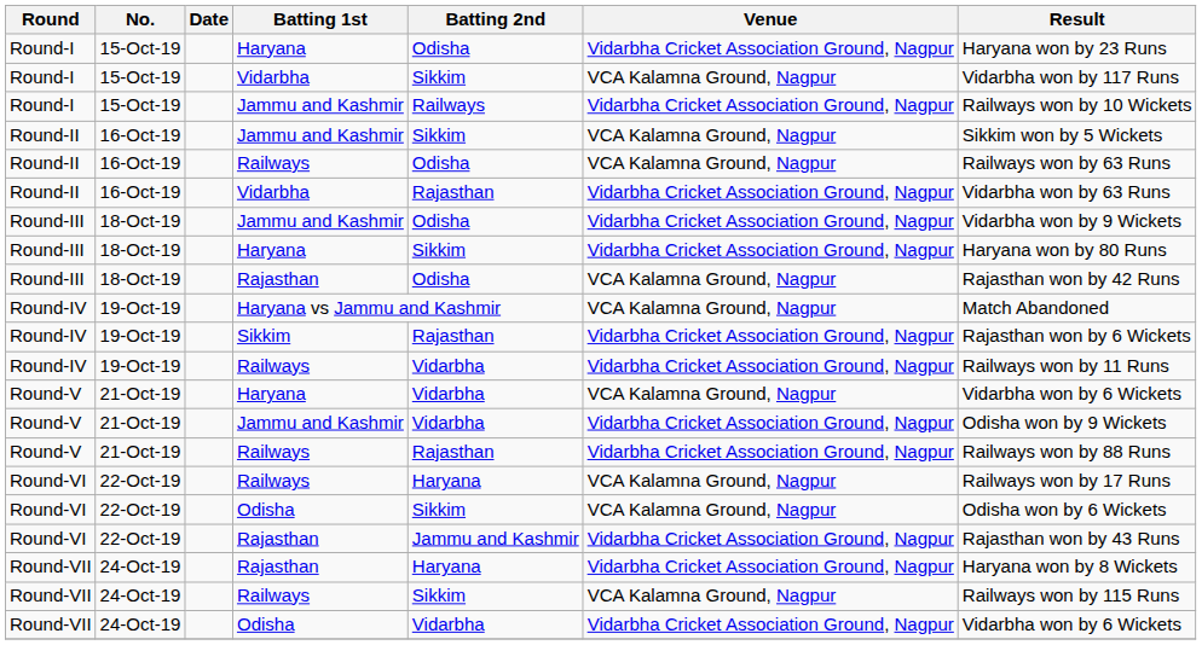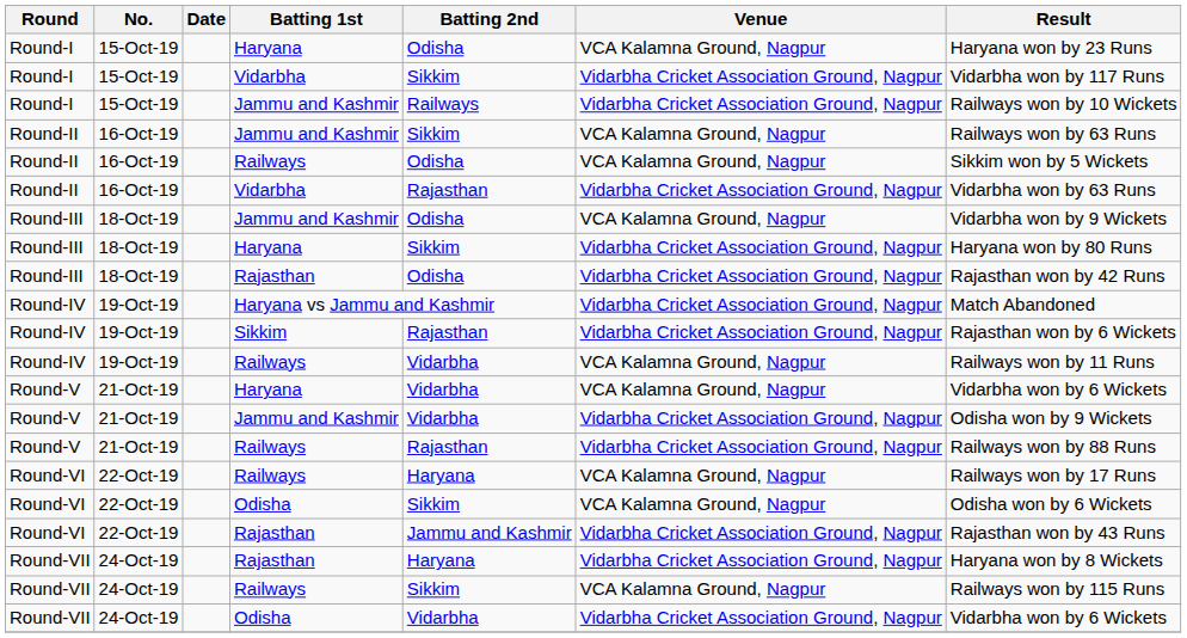 <table class="wikitable collapsible sortable collapsed">
 <tr>
 <th>Round</th>
 <th>No.</th>
 <th>Date</th>
 <th>Batting 1st</th>
 <th>Batting 2nd</th>
 <th>Venue</th>
 <th>Result</th>
 </tr>
 <tr>
 <td>Round-I</td>
 <td>15-Oct-19</td>
 <td></td>
 <td><a href='#'>Haryana</a></td>
 <td><a href='#'>Odisha</a></td>
-<td><a href='#'>Vidarbha Cricket Association Ground</a>, <a href='#'>Nagpur</a></td>
+<td>VCA Kalamna Ground, <a href='#'>Nagpur</a></td>
 <td>Haryana won by 23 Runs</td>
 </tr>
 <tr>
 <td>Round-I</td>
 <td>15-Oct-19</td>
 <td></td>
 <td><a href='#'>Vidarbha</a></td>
 <td><a href='#'>Sikkim</a></td>
-<td>VCA Kalamna Ground, <a href='#'>Nagpur</a></td>
+<td><a href='#'>Vidarbha Cricket Association Ground</a>, <a href='#'>Nagpur</a></td>
 <td>Vidarbha won by 117 Runs</td>
 </tr>
 <tr>
 <td>Round-I</td>
 <td>15-Oct-19</td>
 <td></td>
 <td><a href='#'>Jammu and Kashmir</a></td>
 <td><a href='#'>Railways</a></td>
 <td><a href='#'>Vidarbha Cricket Association Ground</a>, <a href='#'>Nagpur</a></td>
 <td>Railways won by 10 Wickets</td>
 </tr>
 <tr>
 <td>Round-II</td>
 <td>16-Oct-19</td>
 <td></td>
 <td><a href='#'>Jammu and Kashmir</a></td>
 <td><a href='#'>Sikkim</a></td>
 <td>VCA Kalamna Ground, <a href='#'>Nagpur</a></td>
-<td>Sikkim won by 5 Wickets</td>
+<td>Railways won by 63 Runs</td>
 </tr>
 <tr>
 <td>Round-II</td>
 <td>16-Oct-19</td>
 <td></td>
 <td><a href='#'>Railways</a></td>
 <td><a href='#'>Odisha</a></td>
 <td>VCA Kalamna Ground, <a href='#'>Nagpur</a></td>
-<td>Railways won by 63 Runs</td>
+<td>Sikkim won by 5 Wickets</td>
 </tr>
 <tr>
 <td>Round-II</td>
 <td>16-Oct-19</td>
 <td></td>
 <td><a href='#'>Vidarbha</a></td>
 <td><a href='#'>Rajasthan</a></td>
 <td><a href='#'>Vidarbha Cricket Association Ground</a>, <a href='#'>Nagpur</a></td>
 <td>Vidarbha won by 63 Runs</td>
 </tr>
 <tr>
 <td>Round-III</td>
 <td>18-Oct-19</td>
 <td></td>
 <td><a href='#'>Jammu and Kashmir</a></td>
 <td><a href='#'>Odisha</a></td>
-<td><a href='#'>Vidarbha Cricket Association Ground</a>, <a href='#'>Nagpur</a></td>
+<td>VCA Kalamna Ground, <a href='#'>Nagpur</a></td>
 <td>Vidarbha won by 9 Wickets</td>
 </tr>
 <tr>
 <td>Round-III</td>
 <td>18-Oct-19</td>
 <td></td>
 <td><a href='#'>Haryana</a></td>
 <td><a href='#'>Sikkim</a></td>
 <td><a href='#'>Vidarbha Cricket Association Ground</a>, <a href='#'>Nagpur</a></td>
 <td>Haryana won by 80 Runs</td>
 </tr>
 <tr>
 <td>Round-III</td>
 <td>18-Oct-19</td>
 <td></td>
 <td><a href='#'>Rajasthan</a></td>
 <td><a href='#'>Odisha</a></td>
-<td>VCA Kalamna Ground, <a href='#'>Nagpur</a></td>
+<td><a href='#'>Vidarbha Cricket Association Ground</a>, <a href='#'>Nagpur</a></td>
 <td>Rajasthan won by 42 Runs</td>
 </tr>
 <tr>
 <td>Round-IV</td>
 <td>19-Oct-19</td>
 <td></td>
 <td colspan="2"><a href='#'>Haryana</a> vs <a href='#'>Jammu and Kashmir</a></td>
-<td>VCA Kalamna Ground, <a href='#'>Nagpur</a></td>
+<td><a href='#'>Vidarbha Cricket Association Ground</a>, <a href='#'>Nagpur</a></td>
 <td>Match Abandoned</td>
 </tr>
 <tr>
 <td>Round-IV</td>
 <td>19-Oct-19</td>
 <td></td>
 <td><a href='#'>Sikkim</a></td>
 <td><a href='#'>Rajasthan</a></td>
 <td><a href='#'>Vidarbha Cricket Association Ground</a>, <a href='#'>Nagpur</a></td>
 <td>Rajasthan won by 6 Wickets</td>
 </tr>
 <tr>
 <td>Round-IV</td>
 <td>19-Oct-19</td>
 <td></td>
 <td><a href='#'>Railways</a></td>
 <td><a href='#'>Vidarbha</a></td>
-<td><a href='#'>Vidarbha Cricket Association Ground</a>, <a href='#'>Nagpur</a></td>
+<td>VCA Kalamna Ground, <a href='#'>Nagpur</a></td>
 <td>Railways won by 11 Runs</td>
 </tr>
 <tr>
 <td>Round-V</td>
 <td>21-Oct-19</td>
 <td></td>
 <td><a href='#'>Haryana</a></td>
 <td><a href='#'>Vidarbha</a></td>
 <td>VCA Kalamna Ground, <a href='#'>Nagpur</a></td>
 <td>Vidarbha won by 6 Wickets</td>
 </tr>
 <tr>
 <td>Round-V</td>
 <td>21-Oct-19</td>
 <td></td>
 <td><a href='#'>Jammu and Kashmir</a></td>
 <td><a href='#'>Vidarbha</a></td>
 <td><a href='#'>Vidarbha Cricket Association Ground</a>, <a href='#'>Nagpur</a></td>
 <td>Odisha won by 9 Wickets</td>
 </tr>
 <tr>
 <td>Round-V</td>
 <td>21-Oct-19</td>
 <td></td>
 <td><a href='#'>Railways</a></td>
 <td><a href='#'>Rajasthan</a></td>
 <td><a href='#'>Vidarbha Cricket Association Ground</a>, <a href='#'>Nagpur</a></td>
 <td>Railways won by 88 Runs</td>
 </tr>
 <tr>
 <td>Round-VI</td>
 <td>22-Oct-19</td>
 <td></td>
 <td><a href='#'>Railways</a></td>
 <td><a href='#'>Haryana</a></td>
 <td>VCA Kalamna Ground, <a href='#'>Nagpur</a></td>
 <td>Railways won by 17 Runs</td>
 </tr>
 <tr>
 <td>Round-VI</td>
 <td>22-Oct-19</td>
 <td></td>
 <td><a href='#'>Odisha</a></td>
 <td><a href='#'>Sikkim</a></td>
 <td>VCA Kalamna Ground, <a href='#'>Nagpur</a></td>
 <td>Odisha won by 6 Wickets</td>
 </tr>
 <tr>
 <td>Round-VI</td>
 <td>22-Oct-19</td>
 <td></td>
 <td><a href='#'>Rajasthan</a></td>
 <td><a href='#'>Jammu and Kashmir</a></td>
 <td><a href='#'>Vidarbha Cricket Association Ground</a>, <a href='#'>Nagpur</a></td>
 <td>Rajasthan won by 43 Runs</td>
 </tr>
 <tr>
 <td>Round-VII</td>
 <td>24-Oct-19</td>
 <td></td>
 <td><a href='#'>Rajasthan</a></td>
 <td><a href='#'>Haryana</a></td>
 <td><a href='#'>Vidarbha Cricket Association Ground</a>, <a href='#'>Nagpur</a></td>
 <td>Haryana won by 8 Wickets</td>
 </tr>
 <tr>
 <td>Round-VII</td>
 <td>24-Oct-19</td>
 <td></td>
 <td><a href='#'>Railways</a></td>
 <td><a href='#'>Sikkim</a></td>
 <td>VCA Kalamna Ground, <a href='#'>Nagpur</a></td>
 <td>Railways won by 115 Runs</td>
 </tr>
 <tr>
 <td>Round-VII</td>
 <td>24-Oct-19</td>
 <td></td>
 <td><a href='#'>Odisha</a></td>
 <td><a href='#'>Vidarbha</a></td>
 <td><a href='#'>Vidarbha Cricket Association Ground</a>, <a href='#'>Nagpur</a></td>
 <td>Vidarbha won by 6 Wickets</td>
 </tr>
 <tr>
 </tr>
 </table>
